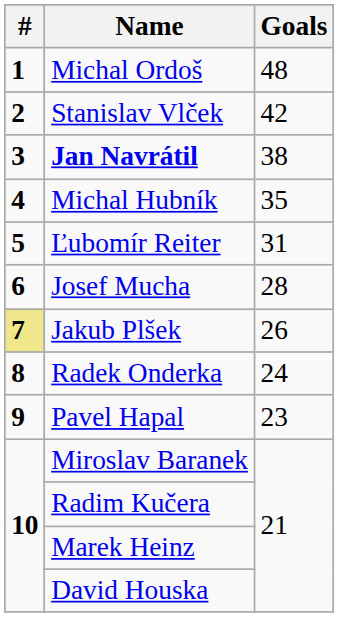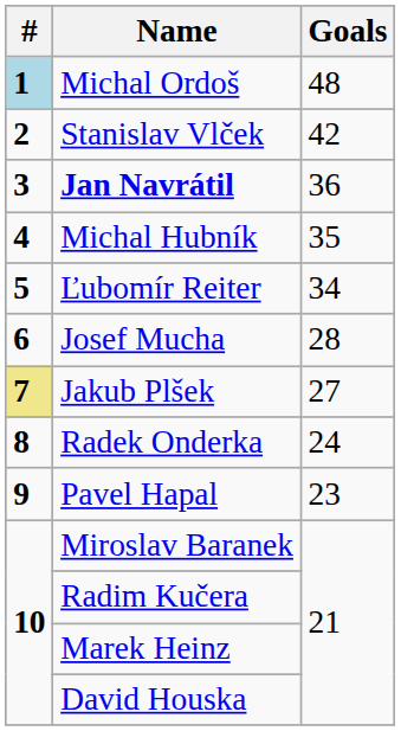 <table class="wikitable">
 <tr>
 <th>#</th>
 <th>Name</th>
 <th>Goals</th>
 </tr>
 <tr>
-<td><strong>1</strong></td>
+<td style="background: lightblue;"><strong>1</strong></td>
 <td> <a href='#'>Michal Ordoš</a></td>
 <td>48</td>
 </tr>
 <tr>
 <td><strong>2</strong></td>
 <td> <a href='#'>Stanislav Vlček</a></td>
 <td>42</td>
 </tr>
 <tr>
 <td><strong>3</strong></td>
 <td> <strong><a href='#'>Jan Navrátil</a></strong></td>
-<td>38</td>
+<td>36</td>
 </tr>
 <tr>
 <td><strong>4</strong></td>
 <td> <a href='#'>Michal Hubník</a></td>
 <td>35</td>
 </tr>
 <tr>
 <td><strong>5</strong></td>
 <td> <a href='#'>Ľubomír Reiter</a></td>
-<td>31</td>
+<td>34</td>
 </tr>
 <tr>
 <td><strong>6</strong></td>
 <td> <a href='#'>Josef Mucha</a></td>
 <td>28</td>
 </tr>
 <tr>
 <td style="background: khaki;"><strong>7</strong></td>
 <td> <a href='#'>Jakub Plšek</a></td>
-<td>26</td>
+<td>27</td>
 </tr>
 <tr>
 <td><strong>8</strong></td>
 <td> <a href='#'>Radek Onderka</a></td>
 <td>24</td>
 </tr>
 <tr>
 <td><strong>9</strong></td>
 <td> <a href='#'>Pavel Hapal</a></td>
 <td>23</td>
 </tr>
 <tr>
 <td rowspan="4"><strong>10</strong></td>
 <td> <a href='#'>Miroslav Baranek</a></td>
 <td rowspan="4">21</td>
 </tr>
 <tr>
 <td> <a href='#'>Radim Kučera</a></td>
 </tr>
 <tr>
 <td> <a href='#'>Marek Heinz</a></td>
 </tr>
 <tr>
 <td> <a href='#'>David Houska</a></td>
 </tr>
 </table>
